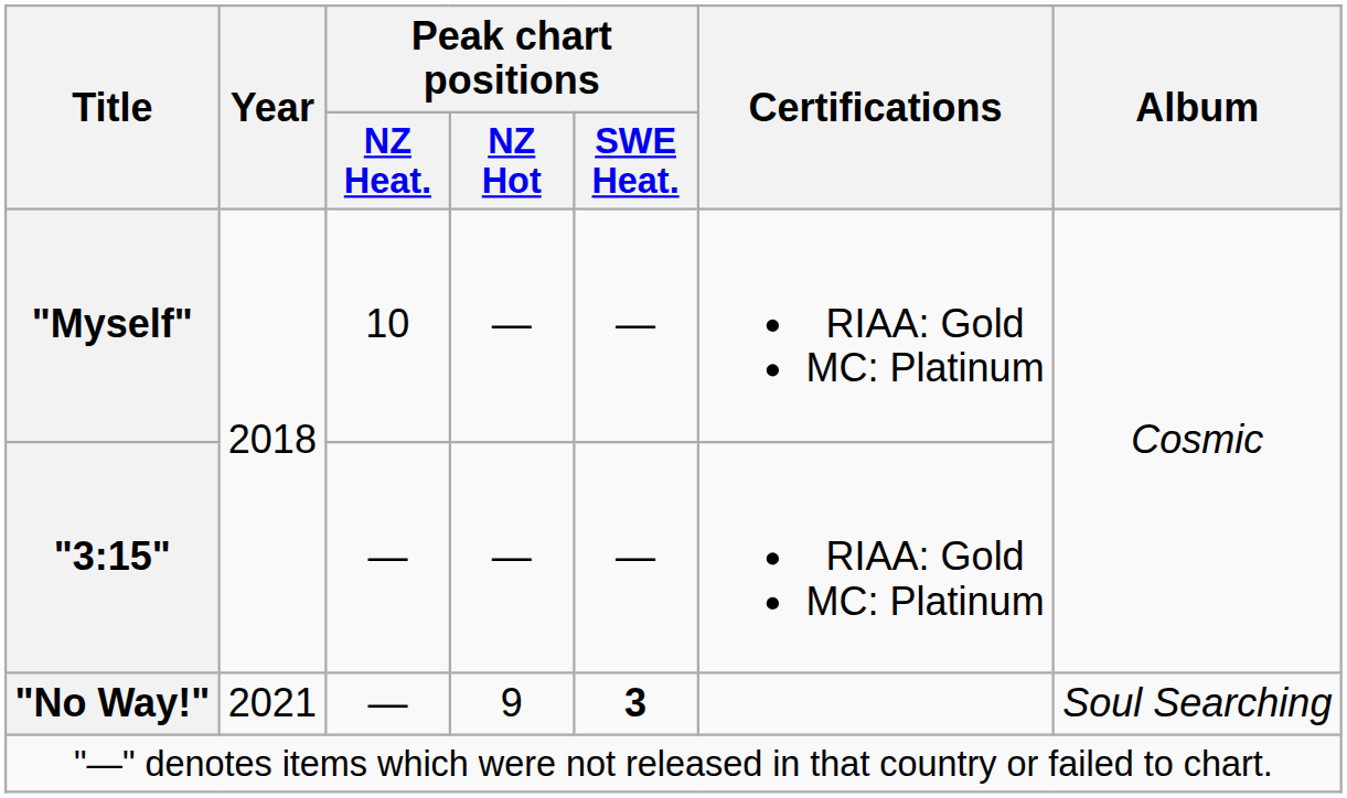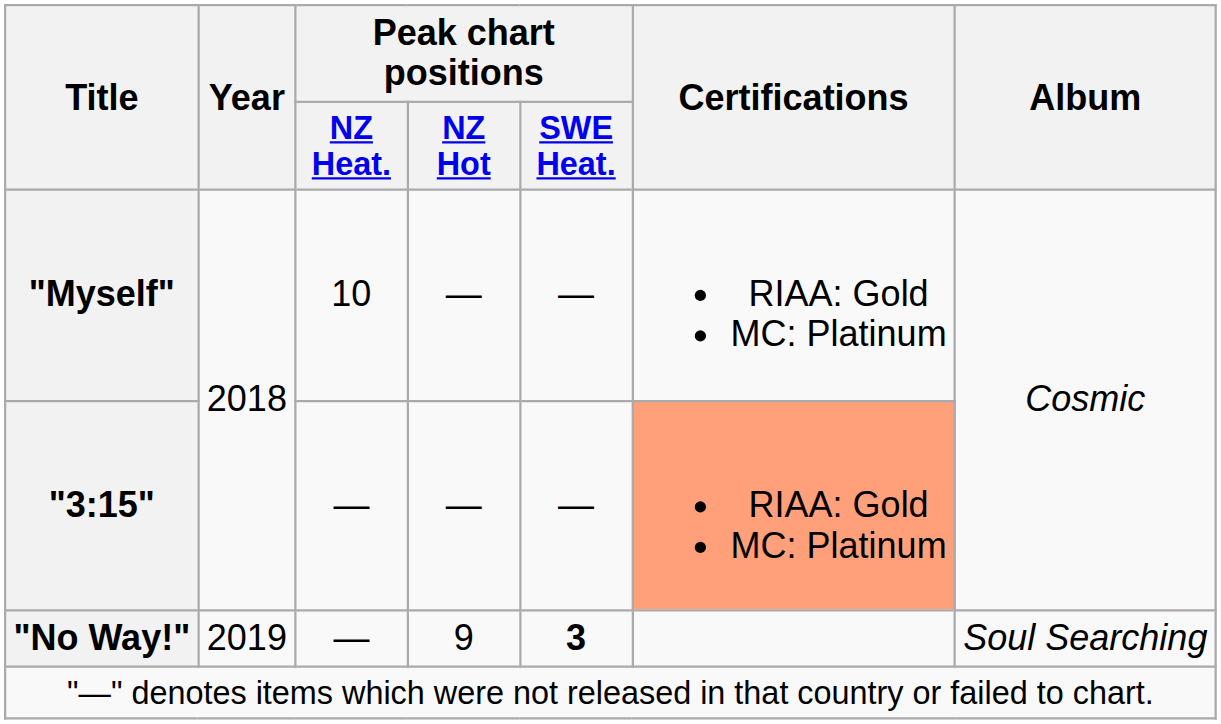 <table class="wikitable plainrowheaders" style="text-align:center;">
 <tr>
 <th scope="col" rowspan="2">Title</th>
 <th scope="col" rowspan="2">Year</th>
 <th scope="col" colspan="3">Peak chart positions</th>
 <th scope="col" rowspan="2">Certifications</th>
 <th scope="col" rowspan="2">Album</th>
 </tr>
 <tr>
 <th scope="col" style="width:3em;font-size:90%;"><a href='#'>NZ<br>Heat.</a><br></th>
 <th scope="col" style="width:3em;font-size:90%;"><a href='#'>NZ<br>Hot</a><br></th>
 <th scope="col" style="width:3em;font-size:90%;"><a href='#'>SWE<br>Heat.</a><br></th>
 </tr>
 <tr>
 <th scope="row">"Myself"</th>
 <td rowspan="2">2018</td>
 <td>10</td>
 <td>—</td>
 <td>—</td>
 <td><br><ul><li>RIAA: Gold</li><li>MC: Platinum</li></ul></td>
 <td rowspan="2"><em>Cosmic</em></td>
 </tr>
 <tr>
 <th scope="row">"3:15"</th>
 <td>—</td>
 <td>—</td>
 <td>—</td>
-<td><br><ul><li>RIAA: Gold</li><li>MC: Platinum</li></ul></td>
+<td style="background: lightsalmon;"><br><ul><li>RIAA: Gold</li><li>MC: Platinum</li></ul></td>
 </tr>
 <tr>
 <th scope="row">"No Way!"</th>
-<td>2021</td>
+<td>2019</td>
 <td>—</td>
 <td>9</td>
 <td><strong>3</strong></td>
 <td></td>
 <td><em>Soul Searching</em></td>
 </tr>
 <tr>
 <td colspan="8" style="font-size:90%;">"—" denotes items which were not released in that country or failed to chart.</td>
 </tr>
 </table>
